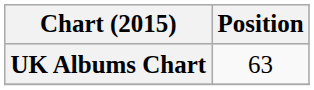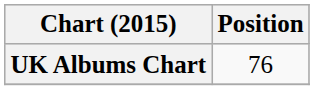 <table class="wikitable sortable plainrowheaders" style="text-align:center">
 <tr>
 <th scope="col">Chart (2015)</th>
 <th scope="col">Position</th>
 </tr>
 <tr>
 <th scope="row">UK Albums Chart</th>
-<td>63</td>
+<td>76</td>
 </tr>
 <tr>
 </tr>
 </table>
